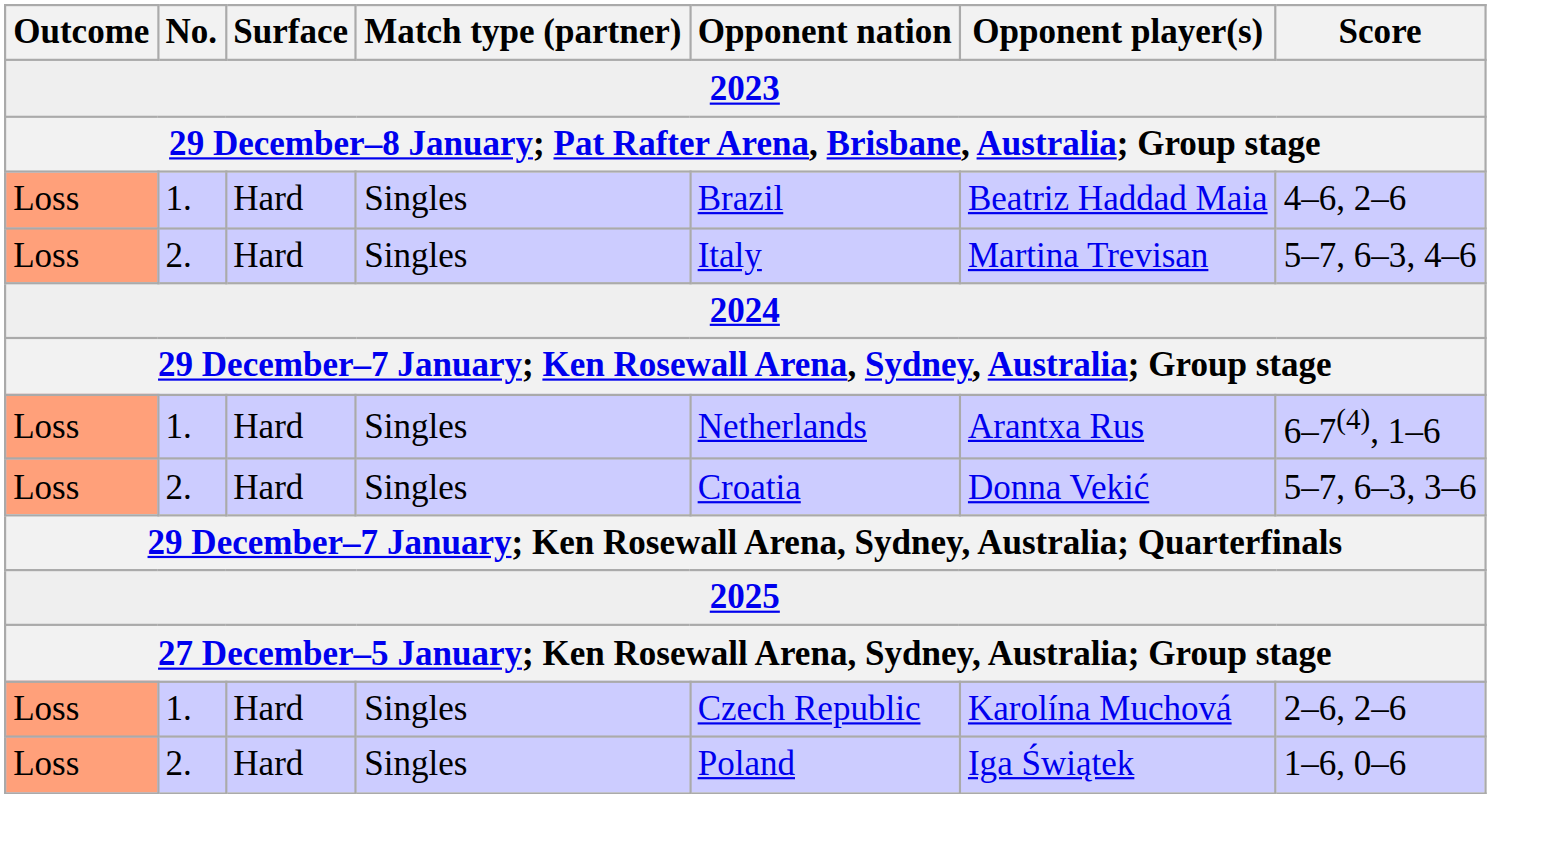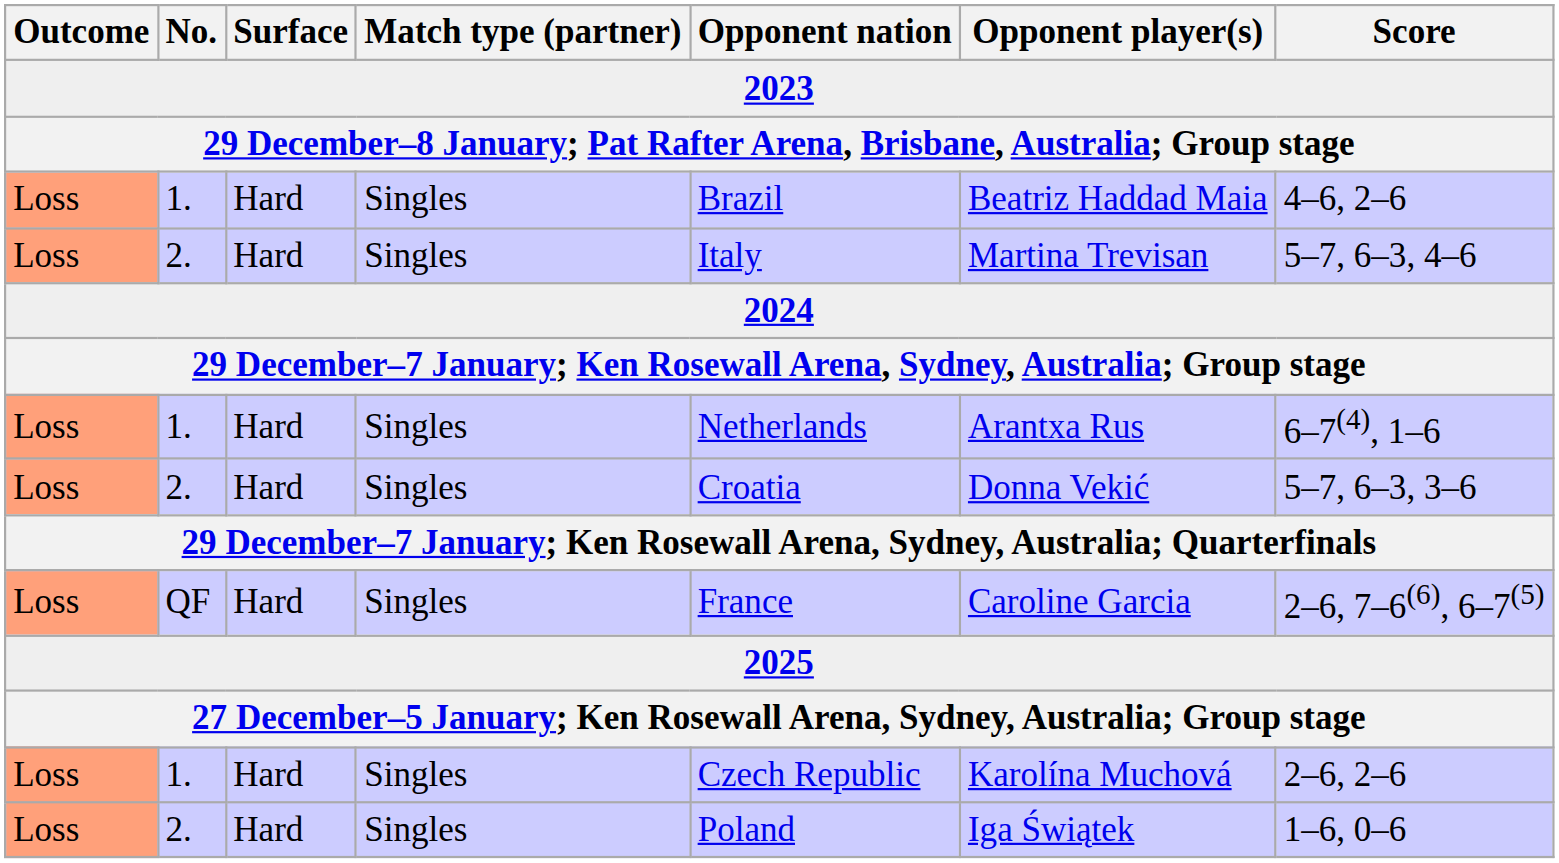 <table class=wikitable>
 <tr>
 <th>Outcome</th>
 <th>No.</th>
 <th>Surface</th>
 <th>Match type (partner)</th>
 <th>Opponent nation</th>
 <th>Opponent player(s)</th>
 <th>Score</th>
 </tr>
 <tr bgcolor="efefef" class="sortbottom">
 <td colspan="7" align="center"><strong><a href='#'>2023</a></strong></td>
 </tr>
 <tr>
 <th colspan="7"><a href='#'>29 December–8 January</a>; <a href='#'>Pat Rafter Arena</a>, <a href='#'>Brisbane</a>, <a href='#'>Australia</a>; Group stage</th>
 </tr>
 <tr style="background:#ccf;">
 <td bgcolor=FFA07A>Loss</td>
 <td>1.</td>
 <td>Hard</td>
 <td>Singles</td>
 <td rowspan=1> <a href='#'>Brazil</a></td>
 <td> <a href='#'>Beatriz Haddad Maia</a></td>
 <td>4–6, 2–6</td>
 </tr>
 <tr style="background:#ccf;">
 <td bgcolor=FFA07A>Loss</td>
 <td>2.</td>
 <td>Hard</td>
 <td>Singles</td>
 <td rowspan=1> <a href='#'>Italy</a></td>
 <td> <a href='#'>Martina Trevisan</a></td>
 <td>5–7, 6–3, 4–6</td>
 </tr>
 <tr bgcolor="efefef" class="sortbottom">
 <td colspan="7" align="center"><strong><a href='#'>2024</a></strong></td>
 </tr>
 <tr>
 <th colspan="7"><a href='#'>29 December–7 January</a>; <a href='#'>Ken Rosewall Arena</a>, <a href='#'>Sydney</a>, <a href='#'>Australia</a>; Group stage</th>
 </tr>
 <tr style="background:#ccf;">
 <td bgcolor=FFA07A>Loss</td>
 <td>1.</td>
 <td>Hard</td>
 <td>Singles</td>
 <td rowspan=1> <a href='#'>Netherlands</a></td>
 <td> <a href='#'>Arantxa Rus</a></td>
 <td>6–7<sup>(4)</sup>, 1–6</td>
 </tr>
 <tr style="background:#ccf;">
 <td bgcolor=FFA07A>Loss</td>
 <td>2.</td>
 <td>Hard</td>
 <td>Singles</td>
 <td rowspan=1> <a href='#'>Croatia</a></td>
 <td> <a href='#'>Donna Vekić</a></td>
 <td>5–7, 6–3, 3–6</td>
 </tr>
 <tr>
 <th colspan="7"><a href='#'>29 December–7 January</a>; Ken Rosewall Arena, Sydney, Australia; Quarterfinals</th>
 </tr>
+<tr style="background:#ccf;">
+<td bgcolor=FFA07A>Loss</td>
+<td>QF</td>
+<td>Hard</td>
+<td>Singles</td>
+<td rowspan=1> <a href='#'>France</a></td>
+<td> <a href='#'>Caroline Garcia</a></td>
+<td>2–6, 7–6<sup>(6)</sup>, 6–7<sup>(5)</sup></td>
+</tr>
 <tr bgcolor="efefef" class="sortbottom">
 <td colspan="7" align="center"><strong><a href='#'>2025</a></strong></td>
 </tr>
 <tr>
 <th colspan="7"><a href='#'>27 December–5 January</a>; Ken Rosewall Arena, Sydney, Australia; Group stage</th>
 </tr>
 <tr style="background:#ccf;">
 <td bgcolor=FFA07A>Loss</td>
 <td>1.</td>
 <td>Hard</td>
 <td>Singles</td>
 <td rowspan=1> <a href='#'>Czech Republic</a></td>
 <td> <a href='#'>Karolína Muchová</a></td>
 <td>2–6, 2–6</td>
 </tr>
 <tr style="background:#ccf;">
 <td bgcolor=FFA07A>Loss</td>
 <td>2.</td>
 <td>Hard</td>
 <td>Singles</td>
 <td rowspan=1> <a href='#'>Poland</a></td>
 <td> <a href='#'>Iga Świątek</a></td>
 <td>1–6, 0–6</td>
 </tr>
 </table>
